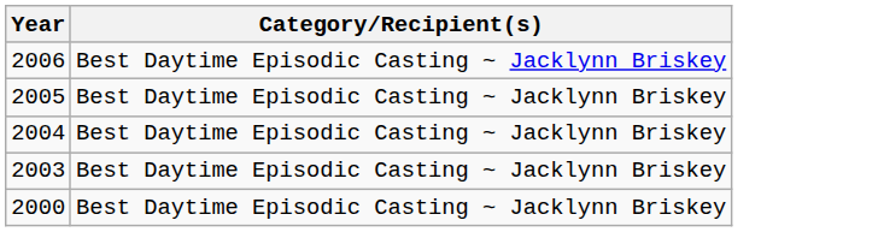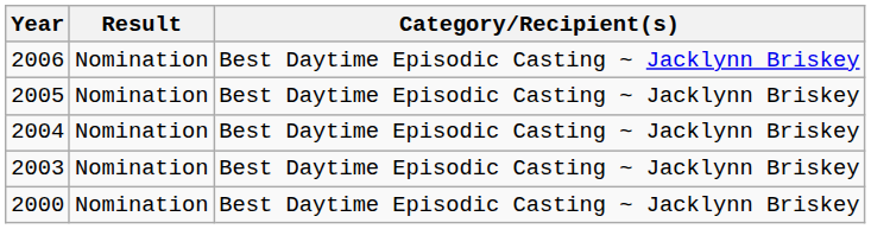 <table class="wikitable">
 <tr>
 <th>Year</th>
+<th>Result</th>
 <th>Category/Recipient(s)</th>
 </tr>
 <tr>
 <td>2006</td>
+<td>Nomination</td>
 <td>Best Daytime Episodic Casting ~ <a href='#'>Jacklynn Briskey</a></td>
 </tr>
 <tr>
 <td>2005</td>
+<td>Nomination</td>
 <td>Best Daytime Episodic Casting ~ Jacklynn Briskey</td>
 </tr>
 <tr>
 <td>2004</td>
+<td>Nomination</td>
 <td>Best Daytime Episodic Casting ~ Jacklynn Briskey</td>
 </tr>
 <tr>
 <td>2003</td>
+<td>Nomination</td>
 <td>Best Daytime Episodic Casting ~ Jacklynn Briskey</td>
 </tr>
 <tr>
 <td>2000</td>
+<td>Nomination</td>
 <td>Best Daytime Episodic Casting ~ Jacklynn Briskey</td>
 </tr>
 </table>
